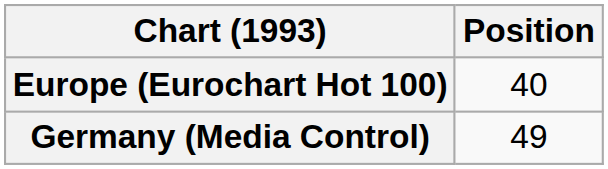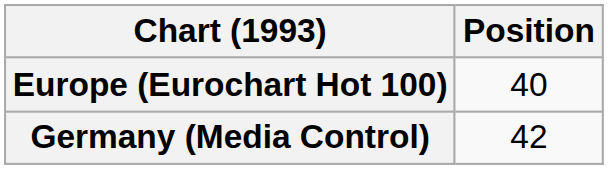 <table class="wikitable sortable plainrowheaders" style="text-align:center">
 <tr>
 <th>Chart (1993)</th>
 <th>Position</th>
 </tr>
 <tr>
 <th scope="row">Europe (Eurochart Hot 100)</th>
 <td>40</td>
 </tr>
 <tr>
 <th scope="row">Germany (Media Control)</th>
-<td>49</td>
+<td>42</td>
 </tr>
 </table>
